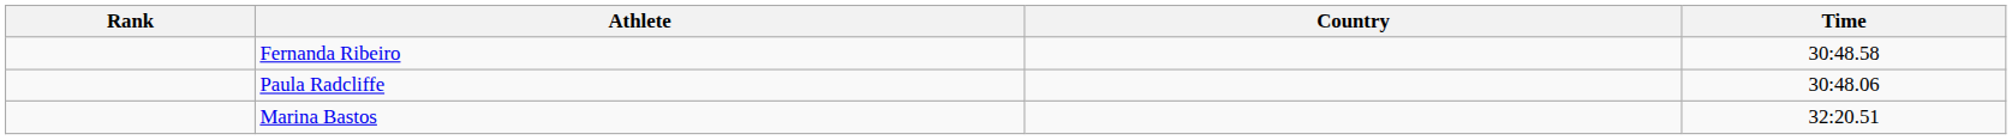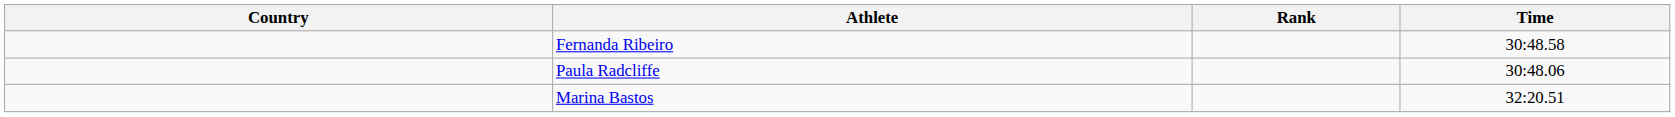 <table class="wikitable" width=80% style="font-size:100%; text-align:left;">
 <tr>
+<th width = 170>Country</th>
+<th width = 200>Athlete</th>
 <th width = 60>Rank</th>
-<th width = 200>Athlete</th>
-<th width = 170>Country</th>
 <th width = 80>Time</th>
 </tr>
 <tr>
+<td></td>
+<td><a href='#'>Fernanda Ribeiro</a></td>
 <td align=center></td>
-<td><a href='#'>Fernanda Ribeiro</a></td>
-<td></td>
 <td align=center>30:48.58</td>
 </tr>
 <tr>
+<td></td>
+<td><a href='#'>Paula Radcliffe</a></td>
 <td align=center></td>
-<td><a href='#'>Paula Radcliffe</a></td>
-<td></td>
 <td align=center>30:48.06</td>
 </tr>
 <tr>
+<td></td>
+<td><a href='#'>Marina Bastos</a></td>
 <td align=center></td>
-<td><a href='#'>Marina Bastos</a></td>
-<td></td>
 <td align=center>32:20.51</td>
 </tr>
 </table>
